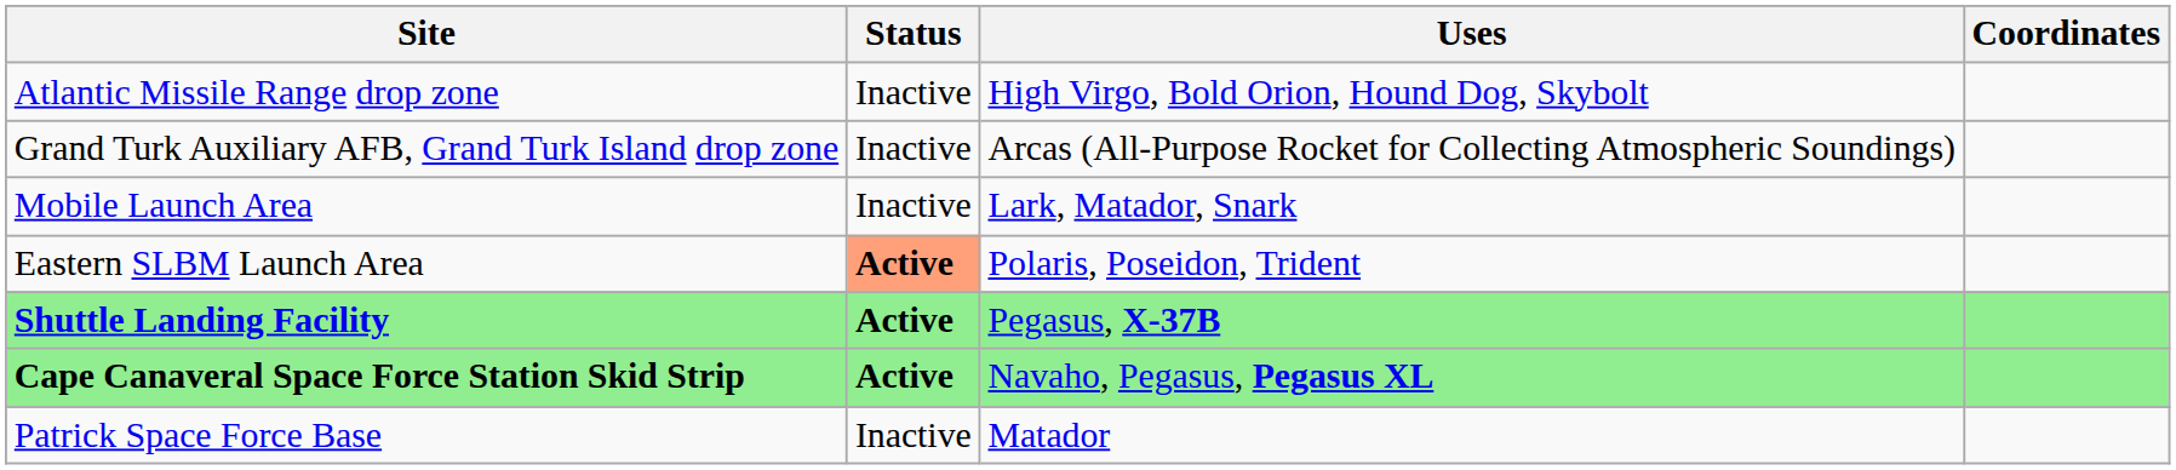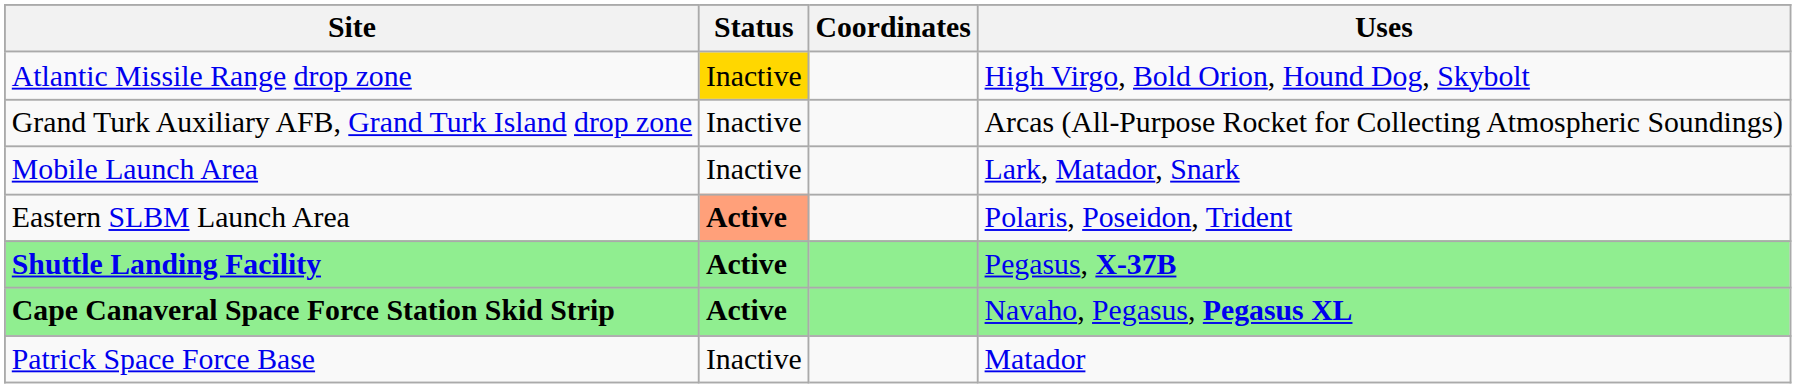 <table class="wikitable" border="1">
 <tr>
 <th>Site</th>
 <th>Status</th>
+<th>Coordinates</th>
 <th>Uses</th>
-<th>Coordinates</th>
 </tr>
 <tr>
 <td><a href='#'>Atlantic Missile Range</a> <a href='#'>drop zone</a></td>
-<td>Inactive</td>
+<td style="background: gold;">Inactive</td>
+<td></td>
 <td><a href='#'>High Virgo</a>, <a href='#'>Bold Orion</a>, <a href='#'>Hound Dog</a>, <a href='#'>Skybolt</a></td>
-<td></td>
 </tr>
 <tr>
 <td>Grand Turk Auxiliary AFB, <a href='#'>Grand Turk Island</a> <a href='#'>drop zone</a></td>
 <td>Inactive</td>
+<td></td>
 <td>Arcas (All-Purpose Rocket for Collecting Atmospheric Soundings)</td>
-<td></td>
 </tr>
 <tr>
 <td><a href='#'>Mobile Launch Area</a></td>
 <td>Inactive</td>
+<td></td>
 <td><a href='#'>Lark</a>, <a href='#'>Matador</a>, <a href='#'>Snark</a></td>
-<td></td>
 </tr>
 <tr>
 <td>Eastern <a href='#'>SLBM</a> Launch Area</td>
 <td style="background: lightsalmon;"><strong>Active</strong></td>
+<td></td>
 <td><a href='#'>Polaris</a>, <a href='#'>Poseidon</a>, <a href='#'>Trident</a></td>
-<td></td>
 </tr>
 <tr bgcolor=lightgreen>
 <td><strong><a href='#'>Shuttle Landing Facility</a></strong></td>
 <td><strong>Active</strong></td>
+<td></td>
 <td><a href='#'>Pegasus</a>, <strong><a href='#'>X-37B</a></strong></td>
-<td></td>
 </tr>
 <tr bgcolor=lightgreen>
 <td><strong>Cape Canaveral Space Force Station Skid Strip</strong></td>
 <td><strong>Active</strong></td>
+<td></td>
 <td><a href='#'>Navaho</a>, <a href='#'>Pegasus</a>, <strong><a href='#'>Pegasus XL</a></strong></td>
-<td></td>
 </tr>
 <tr>
 <td><a href='#'>Patrick Space Force Base</a></td>
 <td>Inactive</td>
+<td></td>
 <td><a href='#'>Matador</a></td>
-<td></td>
 </tr>
 </table>
